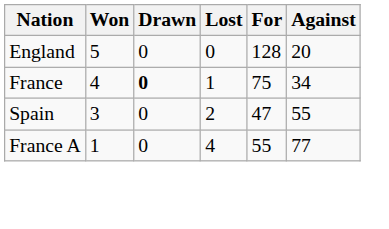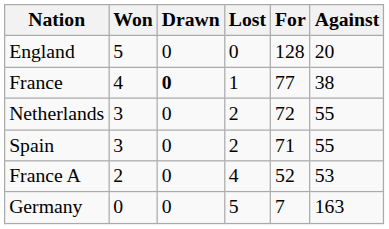 <table class="wikitable">
 <tr>
 <th>Nation</th>
 <th>Won</th>
 <th>Drawn</th>
 <th>Lost</th>
 <th>For</th>
 <th>Against</th>
 </tr>
 <tr>
 <td>England</td>
 <td>5</td>
 <td>0</td>
 <td>0</td>
 <td>128</td>
 <td>20</td>
 </tr>
 <tr>
 <td>France</td>
 <td>4</td>
 <td><strong>0</strong></td>
 <td>1</td>
-<td>75</td>
-<td>34</td>
+<td>77</td>
+<td>38</td>
+</tr>
+<tr>
+<td>Netherlands</td>
+<td>3</td>
+<td>0</td>
+<td>2</td>
+<td>72</td>
+<td>55</td>
 </tr>
 <tr>
 <td>Spain</td>
 <td>3</td>
 <td>0</td>
 <td>2</td>
-<td>47</td>
+<td>71</td>
 <td>55</td>
 </tr>
 <tr>
 <td>France A</td>
-<td>1</td>
+<td>2</td>
 <td>0</td>
 <td>4</td>
-<td>55</td>
-<td>77</td>
+<td>52</td>
+<td>53</td>
+</tr>
+<tr>
+<td>Germany</td>
+<td>0</td>
+<td>0</td>
+<td>5</td>
+<td>7</td>
+<td>163</td>
 </tr>
 </table>
